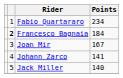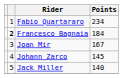 <table class="wikitable" style="font-size: 85%;">
 <tr>
 <th></th>
 <th></th>
 <th>Rider</th>
 <th>Points</th>
 </tr>
 <tr>
 <td></td>
 <td align=center>1</td>
 <td> <a href='#'>Fabio Quartararo</a></td>
 <td align=left>234</td>
 </tr>
 <tr>
 <td></td>
 <td align=center><strong>2</strong></td>
 <td> <a href='#'>Francesco Bagnaia</a></td>
 <td align=left>184</td>
 </tr>
 <tr>
 <td></td>
 <td align=center>3</td>
 <td> <a href='#'>Joan Mir</a></td>
 <td align=left>167</td>
 </tr>
 <tr>
 <td></td>
 <td align=center>4</td>
 <td> <a href='#'>Johann Zarco</a></td>
-<td align=left>141</td>
+<td align=left>145</td>
 </tr>
 <tr>
 <td></td>
 <td align=center>5</td>
 <td> <a href='#'>Jack Miller</a></td>
 <td align=left>140</td>
 </tr>
 <tr>
 </tr>
 </table>
